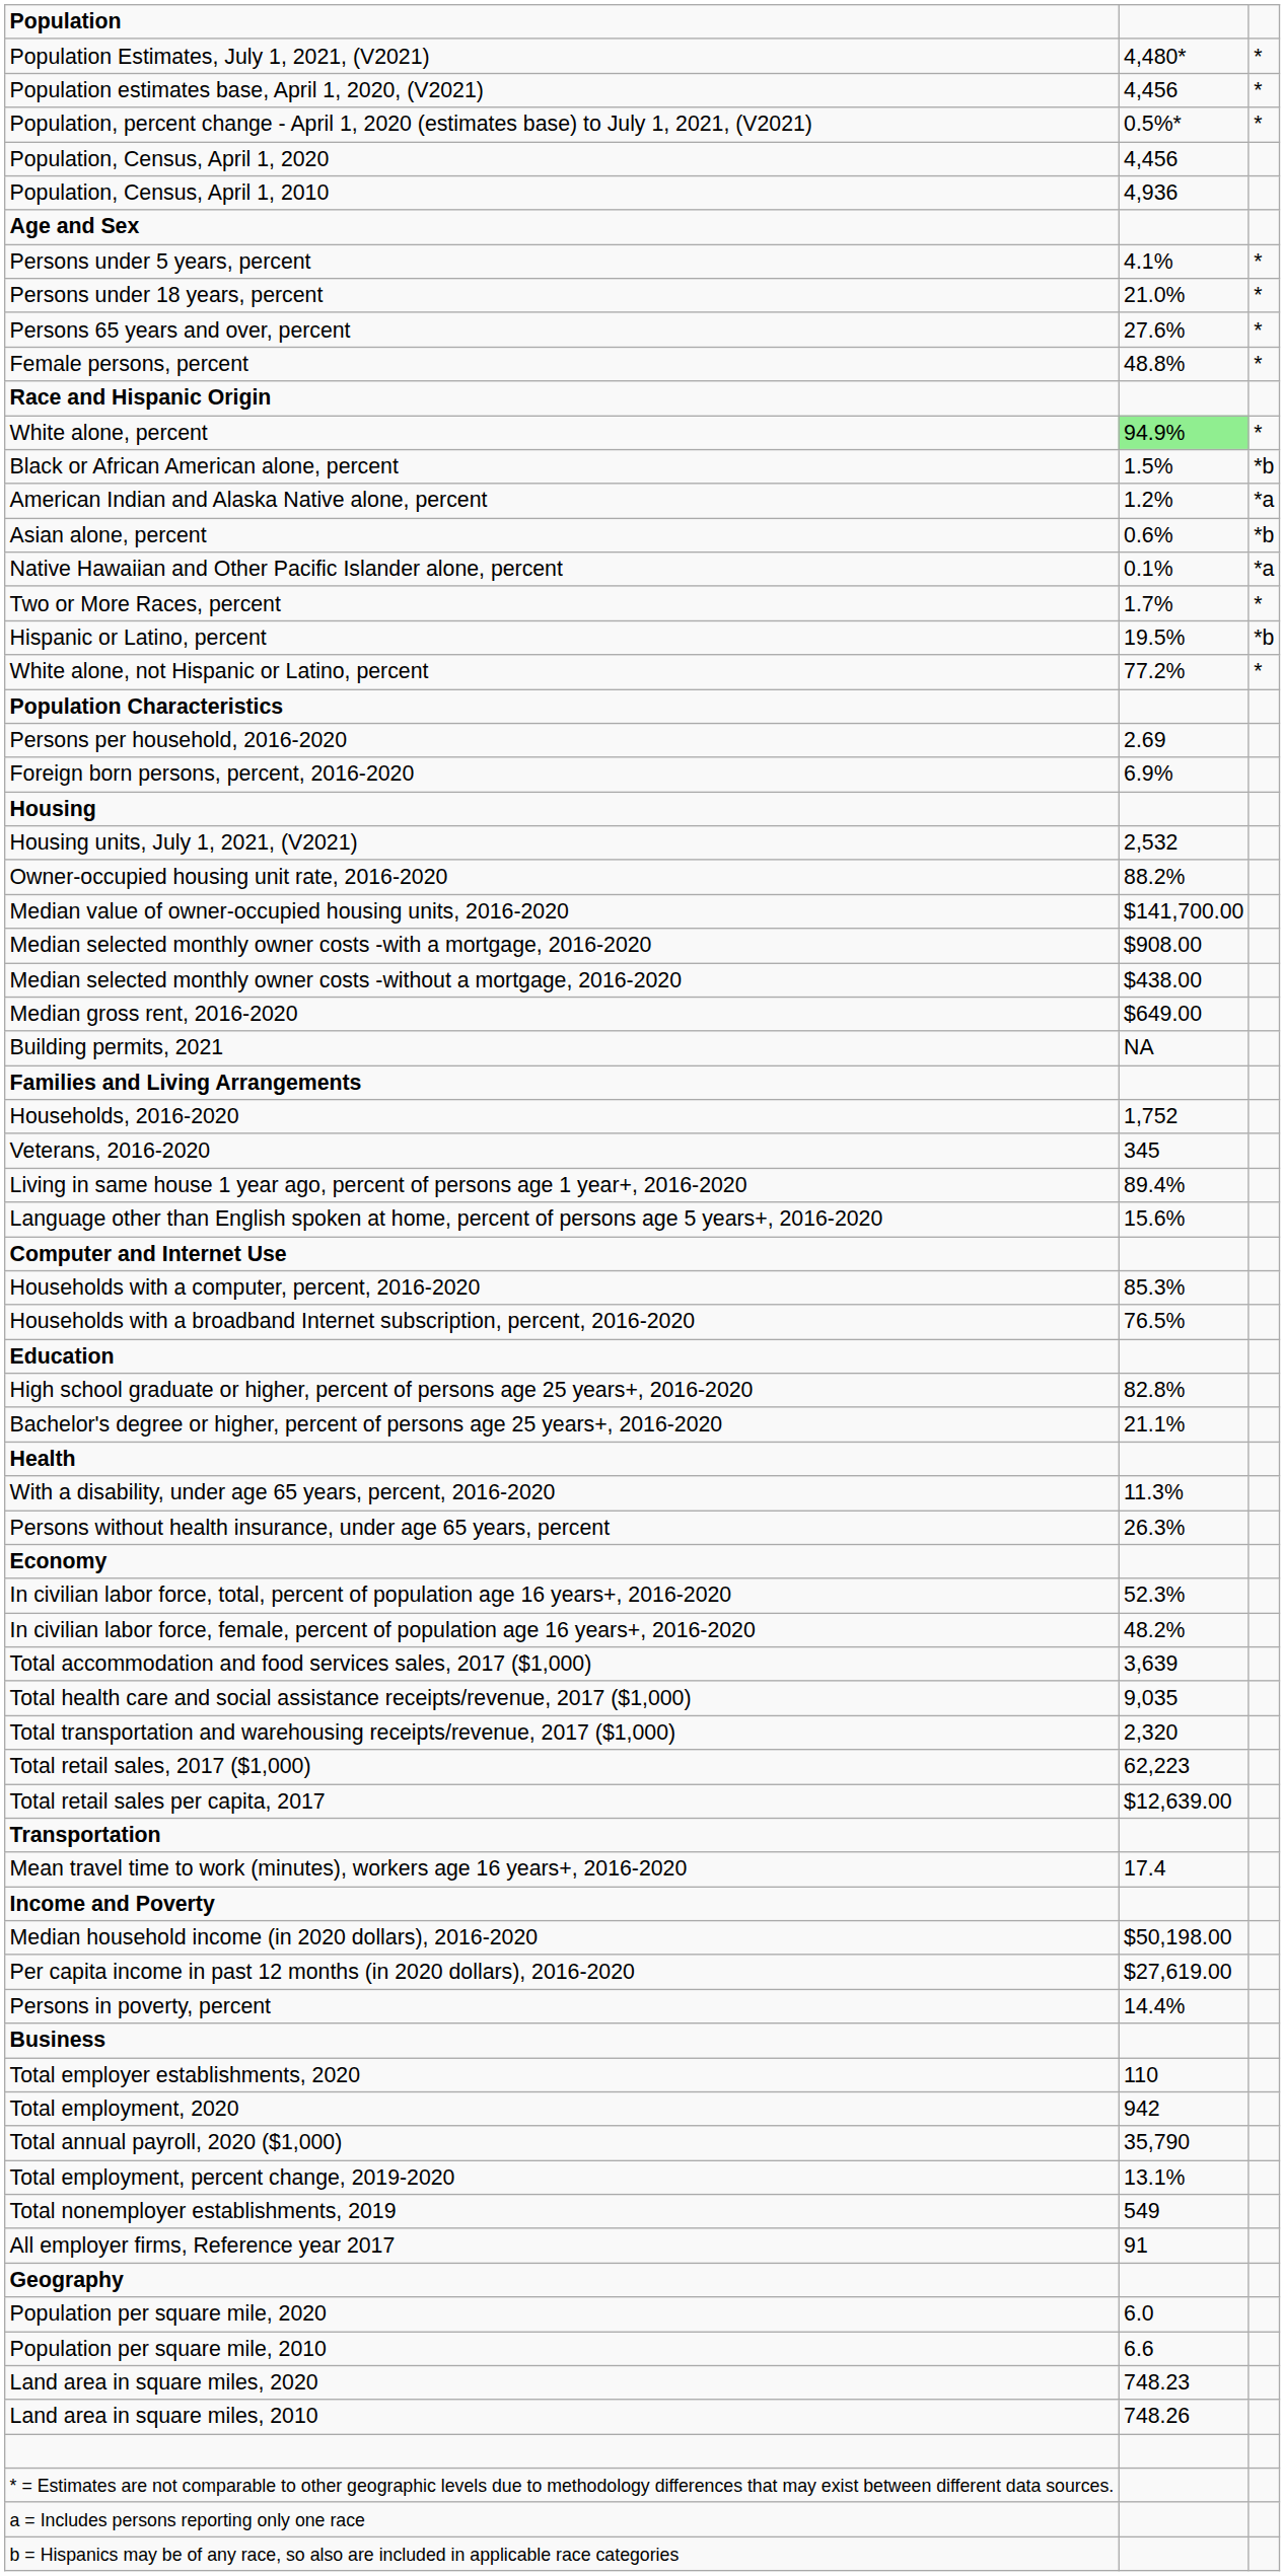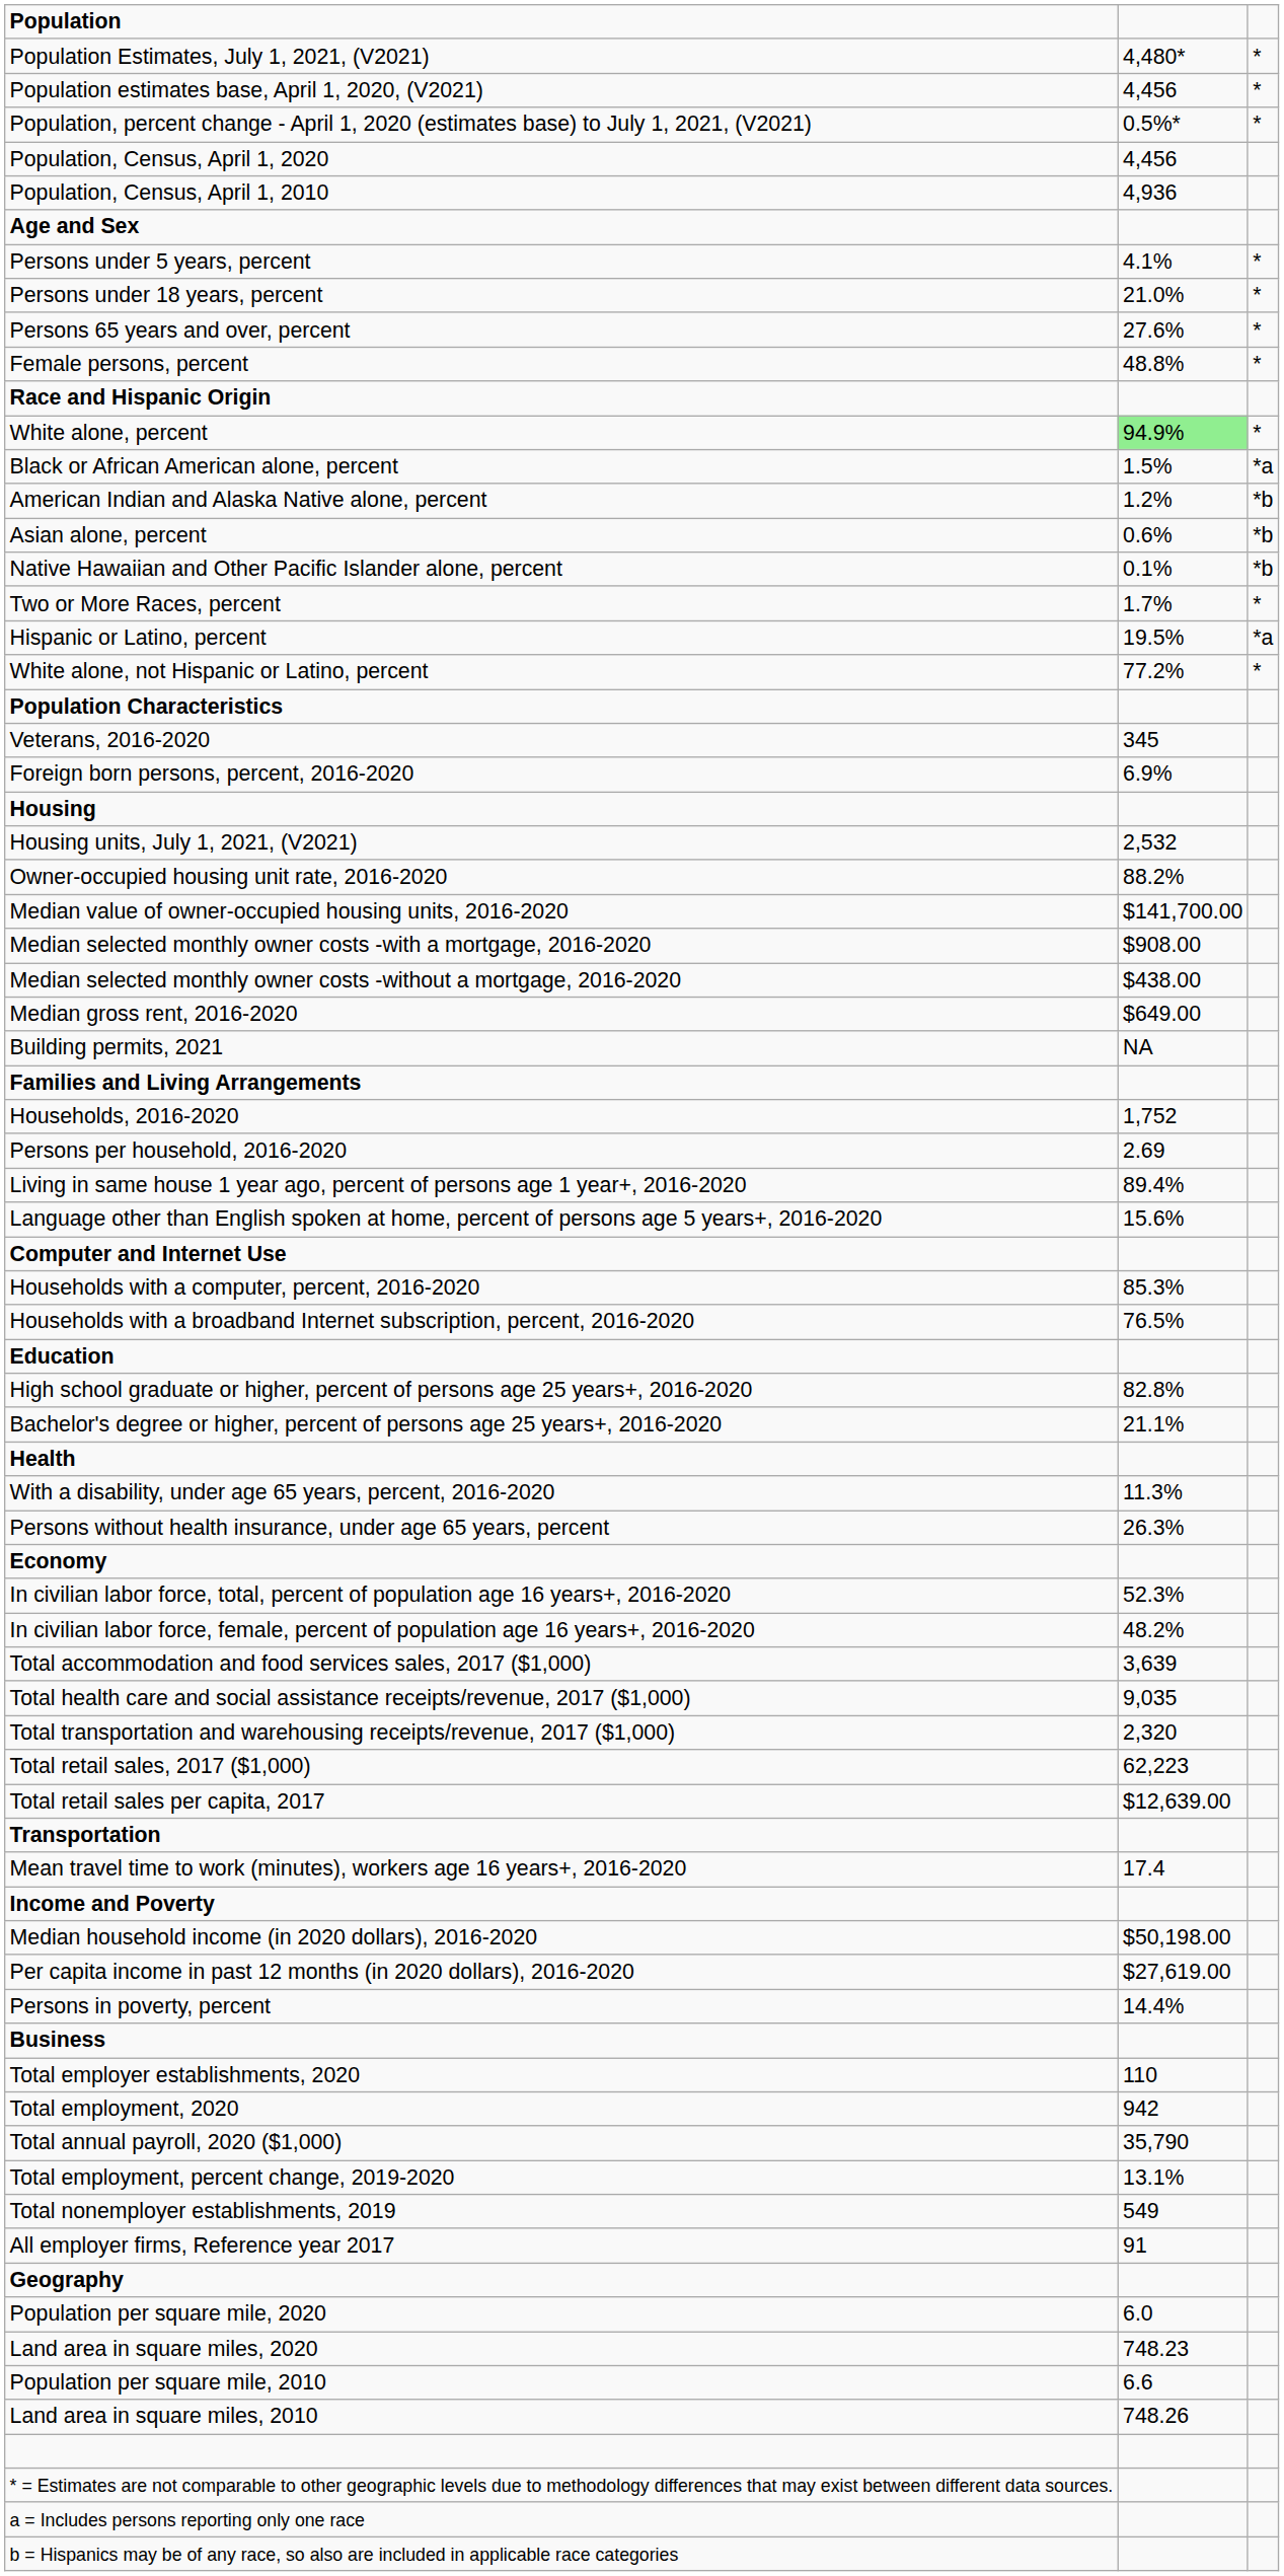 <table class="wikitable mw-collapsible">
 <tr>
 <td><strong>Population</strong></td>
 <td></td>
 <td></td>
 </tr>
 <tr>
 <td>Population Estimates, July 1, 2021, (V2021)</td>
 <td>4,480*</td>
 <td>*</td>
 </tr>
 <tr>
 <td>Population estimates base, April 1, 2020, (V2021)</td>
 <td>4,456</td>
 <td>*</td>
 </tr>
 <tr>
 <td>Population, percent change - April 1, 2020 (estimates base) to July 1, 2021, (V2021)</td>
 <td>0.5%*</td>
 <td>*</td>
 </tr>
 <tr>
 <td>Population, Census, April 1, 2020</td>
 <td>4,456</td>
 <td></td>
 </tr>
 <tr>
 <td>Population, Census, April 1, 2010</td>
 <td>4,936</td>
 <td></td>
 </tr>
 <tr>
 <td><strong>Age and Sex</strong></td>
 <td></td>
 <td></td>
 </tr>
 <tr>
 <td>Persons under 5 years, percent</td>
 <td>4.1%</td>
 <td>*</td>
 </tr>
 <tr>
 <td>Persons under 18 years, percent</td>
 <td>21.0%</td>
 <td>*</td>
 </tr>
 <tr>
 <td>Persons 65 years and over, percent</td>
 <td>27.6%</td>
 <td>*</td>
 </tr>
 <tr>
 <td>Female persons, percent</td>
 <td>48.8%</td>
 <td>*</td>
 </tr>
 <tr>
 <td><strong>Race and Hispanic Origin</strong></td>
 <td></td>
 <td></td>
 </tr>
 <tr>
 <td>White alone, percent</td>
 <td style="background: lightgreen;">94.9%</td>
 <td>*</td>
 </tr>
 <tr>
 <td>Black or African American alone, percent</td>
 <td>1.5%</td>
-<td>*b</td>
+<td>*a</td>
 </tr>
 <tr>
 <td>American Indian and Alaska Native alone, percent</td>
 <td>1.2%</td>
-<td>*a</td>
+<td>*b</td>
 </tr>
 <tr>
 <td>Asian alone, percent</td>
 <td>0.6%</td>
 <td>*b</td>
 </tr>
 <tr>
 <td>Native Hawaiian and Other Pacific Islander alone, percent</td>
 <td>0.1%</td>
-<td>*a</td>
+<td>*b</td>
 </tr>
 <tr>
 <td>Two or More Races, percent</td>
 <td>1.7%</td>
 <td>*</td>
 </tr>
 <tr>
 <td>Hispanic or Latino, percent</td>
 <td>19.5%</td>
-<td>*b</td>
+<td>*a</td>
 </tr>
 <tr>
 <td>White alone, not Hispanic or Latino, percent</td>
 <td>77.2%</td>
 <td>*</td>
 </tr>
 <tr>
 <td><strong>Population Characteristics</strong></td>
 <td></td>
 <td></td>
 </tr>
 <tr>
-<td>Persons per household, 2016-2020</td>
-<td>2.69</td>
+<td>Veterans, 2016-2020</td>
+<td>345</td>
 <td></td>
 </tr>
 <tr>
 <td>Foreign born persons, percent, 2016-2020</td>
 <td>6.9%</td>
 <td></td>
 </tr>
 <tr>
 <td><strong>Housing</strong></td>
 <td></td>
 <td></td>
 </tr>
 <tr>
 <td>Housing units, July 1, 2021, (V2021)</td>
 <td>2,532</td>
 <td></td>
 </tr>
 <tr>
 <td>Owner-occupied housing unit rate, 2016-2020</td>
 <td>88.2%</td>
 <td></td>
 </tr>
 <tr>
 <td>Median value of owner-occupied housing units, 2016-2020</td>
 <td>$141,700.00</td>
 <td></td>
 </tr>
 <tr>
 <td>Median selected monthly owner costs -with a mortgage, 2016-2020</td>
 <td>$908.00</td>
 <td></td>
 </tr>
 <tr>
 <td>Median selected monthly owner costs -without a mortgage, 2016-2020</td>
 <td>$438.00</td>
 <td></td>
 </tr>
 <tr>
 <td>Median gross rent, 2016-2020</td>
 <td>$649.00</td>
 <td></td>
 </tr>
 <tr>
 <td>Building permits, 2021</td>
 <td>NA</td>
 <td></td>
 </tr>
 <tr>
 <td><strong>Families and Living Arrangements</strong></td>
 <td></td>
 <td></td>
 </tr>
 <tr>
 <td>Households, 2016-2020</td>
 <td>1,752</td>
 <td></td>
 </tr>
 <tr>
-<td>Veterans, 2016-2020</td>
-<td>345</td>
+<td>Persons per household, 2016-2020</td>
+<td>2.69</td>
 <td></td>
 </tr>
 <tr>
 <td>Living in same house 1 year ago, percent of persons age 1 year+, 2016-2020</td>
 <td>89.4%</td>
 <td></td>
 </tr>
 <tr>
 <td>Language other than English spoken at home, percent of persons age 5 years+, 2016-2020</td>
 <td>15.6%</td>
 <td></td>
 </tr>
 <tr>
 <td><strong>Computer and Internet Use</strong></td>
 <td></td>
 <td></td>
 </tr>
 <tr>
 <td>Households with a computer, percent, 2016-2020</td>
 <td>85.3%</td>
 <td></td>
 </tr>
 <tr>
 <td>Households with a broadband Internet subscription, percent, 2016-2020</td>
 <td>76.5%</td>
 <td></td>
 </tr>
 <tr>
 <td><strong>Education</strong></td>
 <td></td>
 <td></td>
 </tr>
 <tr>
 <td>High school graduate or higher, percent of persons age 25 years+, 2016-2020</td>
 <td>82.8%</td>
 <td></td>
 </tr>
 <tr>
 <td>Bachelor's degree or higher, percent of persons age 25 years+, 2016-2020</td>
 <td>21.1%</td>
 <td></td>
 </tr>
 <tr>
 <td><strong>Health</strong></td>
 <td></td>
 <td></td>
 </tr>
 <tr>
 <td>With a disability, under age 65 years, percent, 2016-2020</td>
 <td>11.3%</td>
 <td></td>
 </tr>
 <tr>
 <td>Persons without health insurance, under age 65 years, percent</td>
 <td>26.3%</td>
 <td></td>
 </tr>
 <tr>
 <td><strong>Economy</strong></td>
 <td></td>
 <td></td>
 </tr>
 <tr>
 <td>In civilian labor force, total, percent of population age 16 years+, 2016-2020</td>
 <td>52.3%</td>
 <td></td>
 </tr>
 <tr>
 <td>In civilian labor force, female, percent of population age 16 years+, 2016-2020</td>
 <td>48.2%</td>
 <td></td>
 </tr>
 <tr>
 <td>Total accommodation and food services sales, 2017 ($1,000)</td>
 <td>3,639</td>
 <td></td>
 </tr>
 <tr>
 <td>Total health care and social assistance receipts/revenue, 2017 ($1,000)</td>
 <td>9,035</td>
 <td></td>
 </tr>
 <tr>
 <td>Total transportation and warehousing receipts/revenue, 2017 ($1,000)</td>
 <td>2,320</td>
 <td></td>
 </tr>
 <tr>
 <td>Total retail sales, 2017 ($1,000)</td>
 <td>62,223</td>
 <td></td>
 </tr>
 <tr>
 <td>Total retail sales per capita, 2017</td>
 <td>$12,639.00</td>
 <td></td>
 </tr>
 <tr>
 <td><strong>Transportation</strong></td>
 <td></td>
 <td></td>
 </tr>
 <tr>
 <td>Mean travel time to work (minutes), workers age 16 years+, 2016-2020</td>
 <td>17.4</td>
 <td></td>
 </tr>
 <tr>
 <td><strong>Income and Poverty</strong></td>
 <td></td>
 <td></td>
 </tr>
 <tr>
 <td>Median household income (in 2020 dollars), 2016-2020</td>
 <td>$50,198.00</td>
 <td></td>
 </tr>
 <tr>
 <td>Per capita income in past 12 months (in 2020 dollars), 2016-2020</td>
 <td>$27,619.00</td>
 <td></td>
 </tr>
 <tr>
 <td>Persons in poverty, percent</td>
 <td>14.4%</td>
 <td></td>
 </tr>
 <tr>
 <td><strong>Business</strong></td>
 <td></td>
 <td></td>
 </tr>
 <tr>
 <td>Total employer establishments, 2020</td>
 <td>110</td>
 <td></td>
 </tr>
 <tr>
 <td>Total employment, 2020</td>
 <td>942</td>
 <td></td>
 </tr>
 <tr>
 <td>Total annual payroll, 2020 ($1,000)</td>
 <td>35,790</td>
 <td></td>
 </tr>
 <tr>
 <td>Total employment, percent change, 2019-2020</td>
 <td>13.1%</td>
 <td></td>
 </tr>
 <tr>
 <td>Total nonemployer establishments, 2019</td>
 <td>549</td>
 <td></td>
 </tr>
 <tr>
 <td>All employer firms, Reference year 2017</td>
 <td>91</td>
 <td></td>
 </tr>
 <tr>
 <td><strong>Geography</strong></td>
 <td></td>
 <td></td>
 </tr>
 <tr>
 <td>Population per square mile, 2020</td>
 <td>6.0</td>
 <td></td>
 </tr>
 <tr>
-<td>Population per square mile, 2010</td>
-<td>6.6</td>
+<td>Land area in square miles, 2020</td>
+<td>748.23</td>
 <td></td>
 </tr>
 <tr>
-<td>Land area in square miles, 2020</td>
-<td>748.23</td>
+<td>Population per square mile, 2010</td>
+<td>6.6</td>
 <td></td>
 </tr>
 <tr>
 <td>Land area in square miles, 2010</td>
 <td>748.26</td>
 <td></td>
 </tr>
 <tr>
 <td> </td>
 <td></td>
 <td></td>
 </tr>
 <tr>
 <td><small>* = Estimates are not comparable to other geographic levels due to methodology differences that may exist between different data sources.</small></td>
 <td></td>
 <td></td>
 </tr>
 <tr>
 <td><small>a = Includes persons reporting only one race</small></td>
 <td></td>
 <td></td>
 </tr>
 <tr>
 <td><small>b = Hispanics may be of any race, so also are included in applicable race categories</small></td>
 <td></td>
 <td></td>
 </tr>
 </table>
